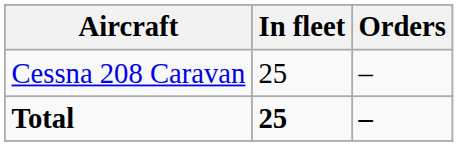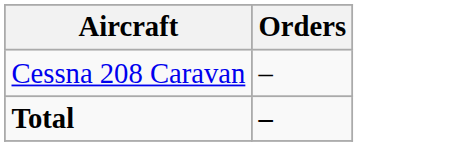 <table class="wikitable">
 <tr>
 <th>Aircraft</th>
-<th>In fleet</th>
 <th>Orders</th>
 </tr>
 <tr>
 <td><a href='#'>Cessna 208 Caravan</a></td>
-<td>25</td>
 <td>–</td>
 </tr>
 <tr>
 <td align=left><strong>Total</strong></td>
-<td align=left><strong>25</strong></td>
 <td align=left><strong>–</strong></td>
 </tr>
 </table>
